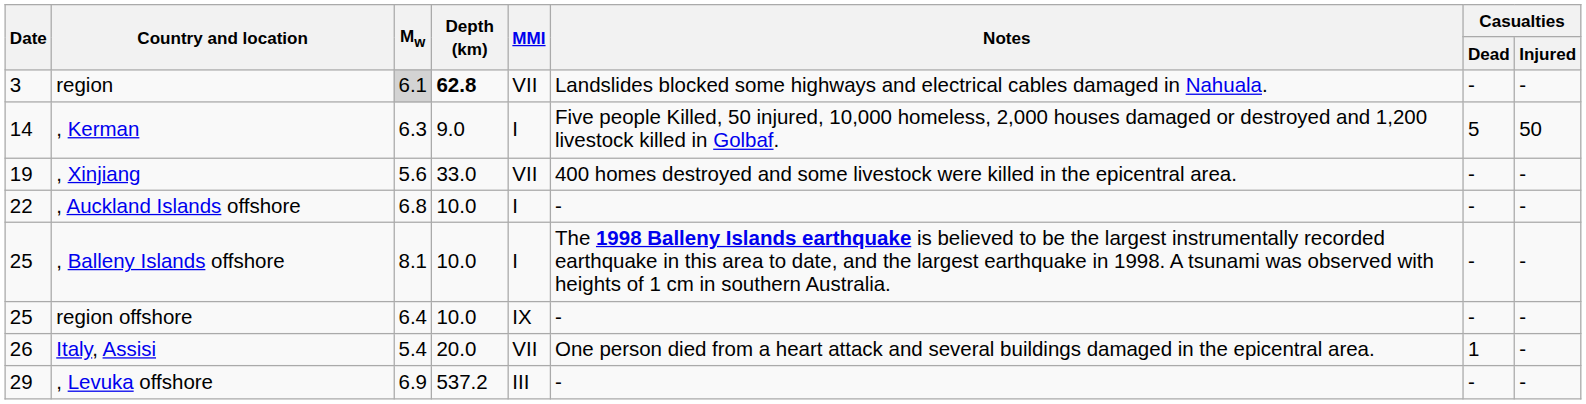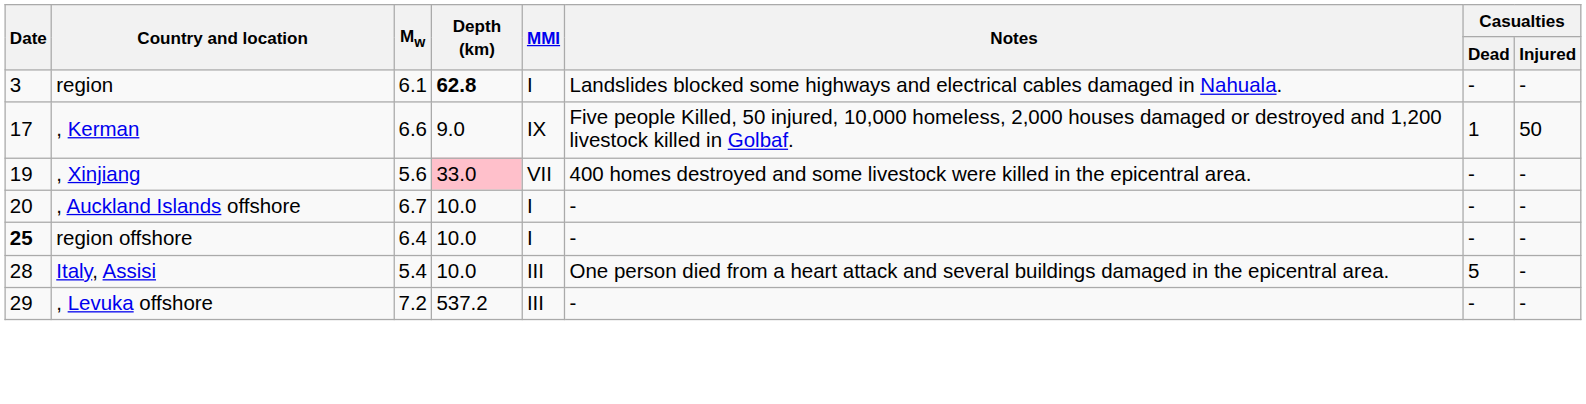 <table class="wikitable sortable" style="border:1px black; margin-left:1em;">
 <tr>
 <th rowspan="2"><small>Date</small></th>
 <th rowspan="2" style="width: 260px"><small>Country and location</small></th>
 <th rowspan="2"><small>M<sub>w</sub></small></th>
 <th rowspan="2"><small>Depth (km)</small></th>
 <th rowspan="2"><small><a href='#'>MMI</a></small></th>
 <th rowspan="2" class="unsortable"><small>Notes</small></th>
 <th colspan="2"><small>Casualties</small></th>
 </tr>
 <tr>
 <th><small>Dead</small></th>
 <th><small>Injured</small></th>
 </tr>
 <tr>
 <td>3</td>
 <td> region</td>
-<td style="background: lightgrey;">6.1</td>
+<td>6.1</td>
 <td><strong>62.8</strong></td>
-<td>VII</td>
+<td>I</td>
 <td>Landslides blocked some highways and electrical cables damaged in <a href='#'>Nahuala</a>.</td>
 <td>-</td>
 <td>-</td>
 </tr>
 <tr>
-<td>14</td>
+<td>17</td>
 <td>, <a href='#'>Kerman</a></td>
-<td>6.3</td>
+<td>6.6</td>
 <td>9.0</td>
-<td>I</td>
+<td>IX</td>
 <td>Five people Killed, 50 injured, 10,000 homeless, 2,000 houses damaged or destroyed and 1,200 livestock killed in <a href='#'>Golbaf</a>.</td>
-<td>5</td>
+<td>1</td>
 <td>50</td>
 </tr>
 <tr>
 <td>19</td>
 <td>, <a href='#'>Xinjiang</a></td>
 <td>5.6</td>
-<td>33.0</td>
+<td style="background: pink;">33.0</td>
 <td>VII</td>
 <td>400 homes destroyed and some livestock were killed in the epicentral area.</td>
 <td>-</td>
 <td>-</td>
 </tr>
 <tr>
-<td>22</td>
+<td>20</td>
 <td>, <a href='#'>Auckland Islands</a> offshore</td>
-<td>6.8</td>
+<td>6.7</td>
 <td>10.0</td>
 <td>I</td>
 <td>-</td>
 <td>-</td>
 <td>-</td>
 </tr>
 <tr>
-<td>25</td>
-<td>, <a href='#'>Balleny Islands</a> offshore</td>
-<td>8.1</td>
-<td>10.0</td>
-<td>I</td>
-<td>The <strong><a href='#'>1998 Balleny Islands earthquake</a></strong> is believed to be the largest instrumentally recorded earthquake in this area to date, and the largest earthquake in 1998. A tsunami was observed with heights of 1 cm in southern Australia.</td>
-<td>-</td>
-<td>-</td>
-</tr>
-<tr>
-<td>25</td>
+<td><strong>25</strong></td>
 <td> region offshore</td>
 <td>6.4</td>
 <td>10.0</td>
-<td>IX</td>
+<td>I</td>
 <td>-</td>
 <td>-</td>
 <td>-</td>
 </tr>
 <tr>
-<td>26</td>
+<td>28</td>
 <td> <a href='#'>Italy</a>, <a href='#'>Assisi</a></td>
 <td>5.4</td>
-<td>20.0</td>
-<td>VII</td>
+<td>10.0</td>
+<td>III</td>
 <td>One person died from a heart attack and several buildings damaged in the epicentral area.</td>
-<td>1</td>
+<td>5</td>
 <td>-</td>
 </tr>
 <tr>
 <td>29</td>
 <td>, <a href='#'>Levuka</a> offshore</td>
-<td>6.9</td>
+<td>7.2</td>
 <td>537.2</td>
 <td>III</td>
 <td>-</td>
 <td>-</td>
 <td>-</td>
 </tr>
 <tr>
 </tr>
 </table>
